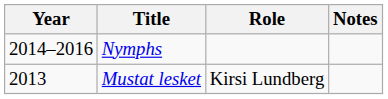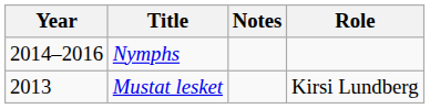 <table class="wikitable sortable">
 <tr>
 <th>Year</th>
 <th>Title</th>
+<th class="unsortable">Notes</th>
 <th>Role</th>
-<th class="unsortable">Notes</th>
 </tr>
 <tr>
 <td>2014–2016</td>
 <td><em><a href='#'>Nymphs</a></em></td>
 <td></td>
 <td></td>
 </tr>
 <tr>
 <td>2013</td>
 <td><em><a href='#'>Mustat lesket</a></em></td>
+<td></td>
 <td>Kirsi Lundberg</td>
-<td></td>
 </tr>
 </table>
